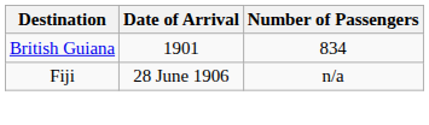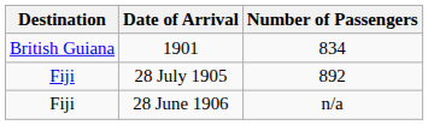 <table class="wikitable">
 <tr ---- align="center">
 <th>Destination</th>
 <th>Date of Arrival</th>
 <th>Number of Passengers</th>
 </tr>
 <tr ---- align="center">
 <td><a href='#'>British Guiana</a></td>
 <td>1901</td>
 <td>834</td>
 </tr>
 <tr ---- align="center">
+<td><a href='#'>Fiji</a></td>
+<td>28 July 1905</td>
+<td>892</td>
+</tr>
+<tr ---- align="center">
 <td>Fiji</td>
 <td>28 June 1906</td>
 <td>n/a</td>
 </tr>
 </table>
